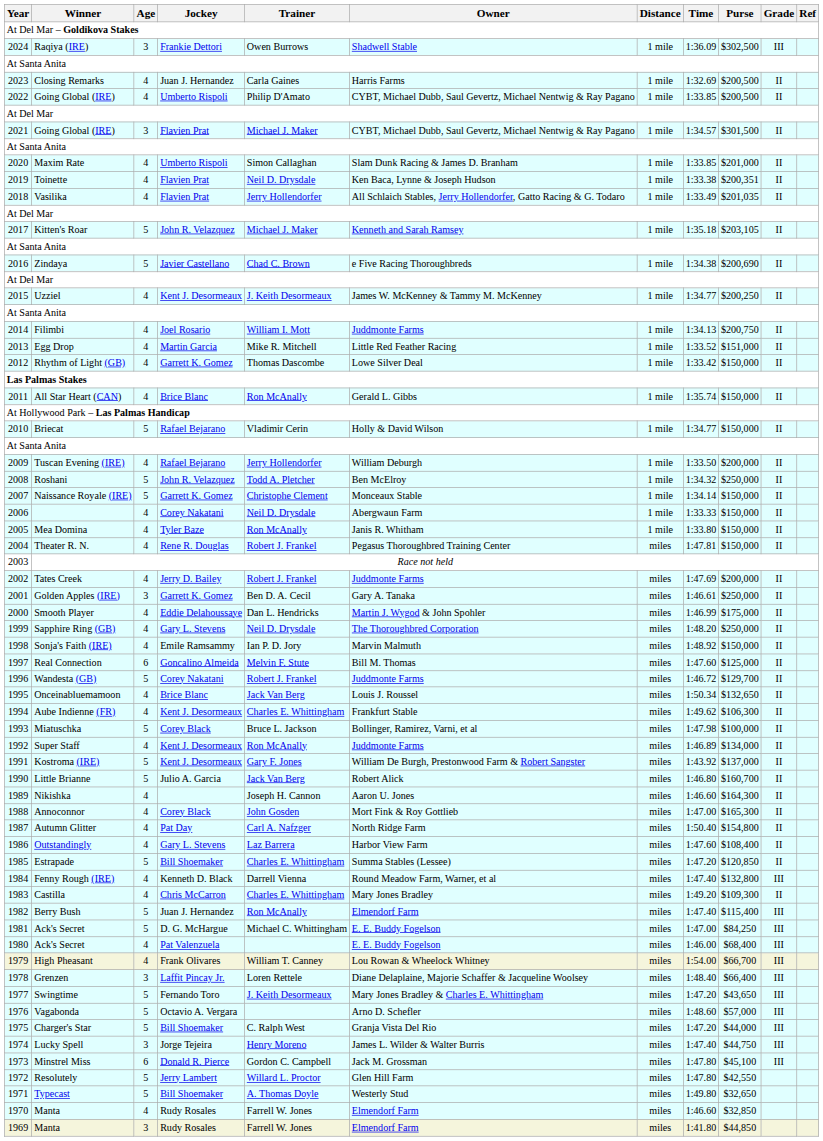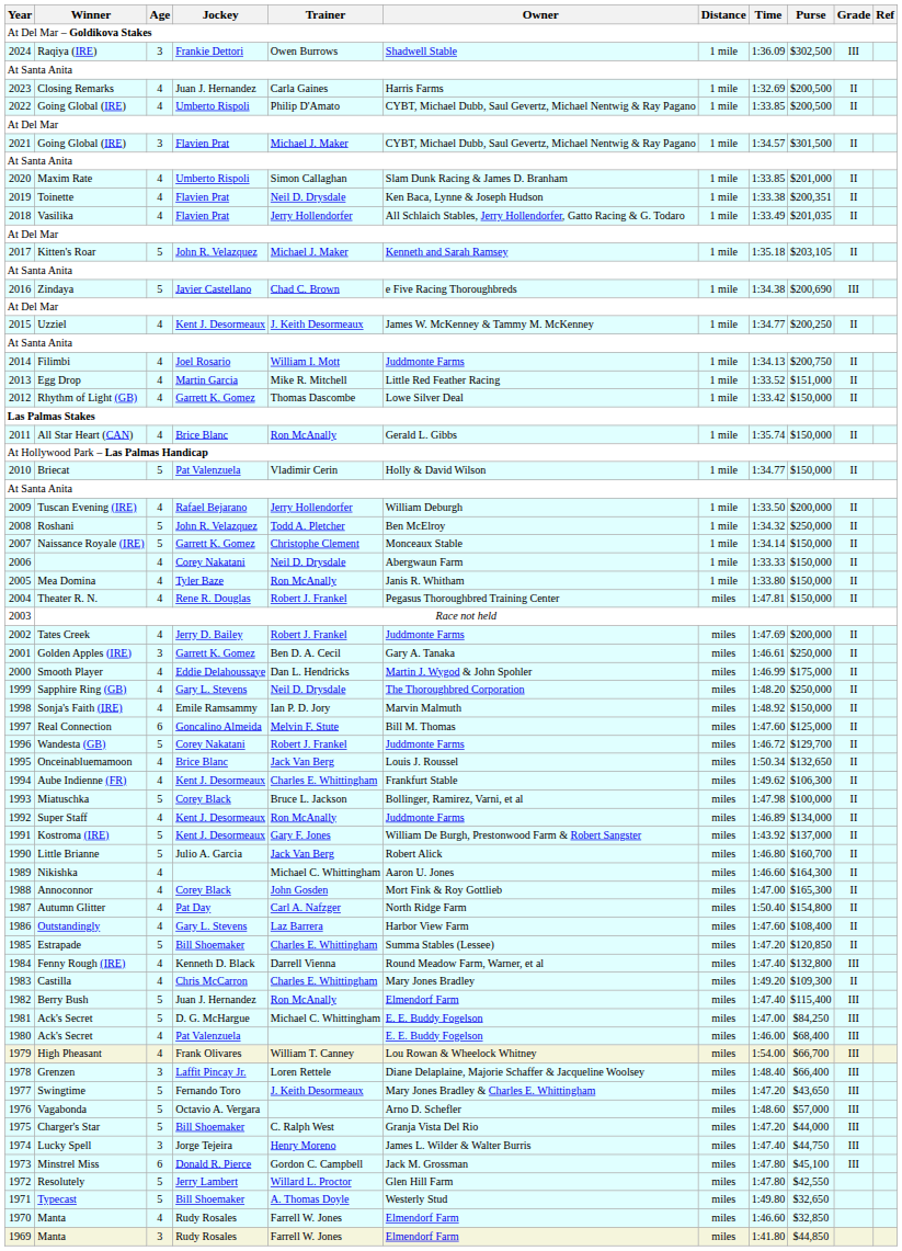 <table class="wikitable sortable">
 <tr>
 <th>Year</th>
 <th>Winner</th>
 <th>Age</th>
 <th>Jockey</th>
 <th>Trainer</th>
 <th>Owner</th>
 <th>Distance</th>
 <th>Time</th>
 <th>Purse</th>
 <th>Grade</th>
 <th>Ref</th>
 </tr>
 <tr style="font-size:90%; background-color:white">
 <td align="left" colspan=11>At Del Mar – <strong>Goldikova Stakes</strong></td>
 </tr>
 <tr style="font-size:90%; background-color:lightcyan">
 <td align=center>2024</td>
 <td>Raqiya  (<a href='#'>IRE</a>)</td>
 <td align=center>3</td>
 <td><a href='#'>Frankie Dettori</a></td>
 <td>Owen Burrows</td>
 <td><a href='#'>Shadwell Stable</a></td>
 <td align=center>1 mile</td>
 <td align=center>1:36.09</td>
 <td align=center>$302,500</td>
 <td align=center>III</td>
 <td></td>
 </tr>
 <tr style="font-size:90%; background-color:white">
 <td align="left" colspan=11>At Santa Anita</td>
 </tr>
 <tr style="font-size:90%; background-color:lightcyan">
 <td align=center>2023</td>
 <td>Closing Remarks</td>
 <td align=center>4</td>
 <td>Juan J. Hernandez</td>
 <td>Carla Gaines</td>
 <td>Harris Farms</td>
 <td align=center>1 mile</td>
 <td align=center>1:32.69</td>
 <td align=center>$200,500</td>
 <td align=center>II</td>
 <td></td>
 </tr>
 <tr style="font-size:90%; background-color:lightcyan">
 <td align=center>2022</td>
 <td>Going Global (<a href='#'>IRE</a>)</td>
 <td align=center>4</td>
 <td><a href='#'>Umberto Rispoli</a></td>
 <td>Philip D'Amato</td>
 <td>CYBT, Michael Dubb, Saul Gevertz, Michael Nentwig & Ray Pagano</td>
 <td align=center>1 mile</td>
 <td align=center>1:33.85</td>
 <td align=center>$200,500</td>
 <td align=center>II</td>
 <td></td>
 </tr>
 <tr style="font-size:90%; background-color:white">
 <td align="left" colspan=11>At Del Mar</td>
 </tr>
 <tr style="font-size:90%; background-color:lightcyan">
 <td align=center>2021</td>
 <td>Going Global (<a href='#'>IRE</a>)</td>
 <td align=center>3</td>
 <td><a href='#'>Flavien Prat</a></td>
 <td><a href='#'>Michael J. Maker</a></td>
 <td>CYBT, Michael Dubb, Saul Gevertz, Michael Nentwig & Ray Pagano</td>
 <td align=center>1 mile</td>
 <td align=center>1:34.57</td>
 <td align=center>$301,500</td>
 <td align=center>II</td>
 <td></td>
 </tr>
 <tr style="font-size:90%; background-color:white">
 <td align="left" colspan=11>At Santa Anita</td>
 </tr>
 <tr style="font-size:90%; background-color:lightcyan">
 <td align=center>2020</td>
 <td>Maxim Rate</td>
 <td align=center>4</td>
 <td><a href='#'>Umberto Rispoli</a></td>
 <td>Simon Callaghan</td>
 <td>Slam Dunk Racing & James D. Branham</td>
 <td align=center>1 mile</td>
 <td align=center>1:33.85</td>
 <td align=center>$201,000</td>
 <td align=center>II</td>
 <td></td>
 </tr>
 <tr style="font-size:90%; background-color:lightcyan">
 <td align=center>2019</td>
 <td>Toinette</td>
 <td align=center>4</td>
 <td><a href='#'>Flavien Prat</a></td>
 <td><a href='#'>Neil D. Drysdale</a></td>
 <td>Ken Baca, Lynne & Joseph Hudson</td>
 <td align=center>1 mile</td>
 <td align=center>1:33.38</td>
 <td align=center>$200,351</td>
 <td align=center>II</td>
 <td></td>
 </tr>
 <tr style="font-size:90%; background-color:lightcyan">
 <td align=center>2018</td>
 <td>Vasilika</td>
 <td align=center>4</td>
 <td><a href='#'>Flavien Prat</a></td>
 <td><a href='#'>Jerry Hollendorfer</a></td>
 <td>All Schlaich Stables, <a href='#'>Jerry Hollendorfer</a>, Gatto Racing & G. Todaro</td>
 <td align=center>1 mile</td>
 <td align=center>1:33.49</td>
 <td align=center>$201,035</td>
 <td align=center>II</td>
 <td></td>
 </tr>
 <tr style="font-size:90%; background-color:white">
 <td align="left" colspan=11>At Del Mar</td>
 </tr>
 <tr style="font-size:90%; background-color:lightcyan">
 <td align=center>2017</td>
 <td>Kitten's Roar</td>
 <td align=center>5</td>
 <td><a href='#'>John R. Velazquez</a></td>
 <td><a href='#'>Michael J. Maker</a></td>
 <td><a href='#'>Kenneth and Sarah Ramsey</a></td>
 <td align=center>1 mile</td>
 <td align=center>1:35.18</td>
 <td align=center>$203,105</td>
 <td align=center>II</td>
 <td></td>
 </tr>
 <tr style="font-size:90%; background-color:white">
 <td align="left" colspan=11>At Santa Anita</td>
 </tr>
 <tr style="font-size:90%; background-color:lightcyan">
 <td align=center>2016</td>
 <td>Zindaya</td>
 <td align=center>5</td>
 <td><a href='#'>Javier Castellano</a></td>
 <td><a href='#'>Chad C. Brown</a></td>
 <td>e Five Racing Thoroughbreds</td>
 <td align=center>1 mile</td>
 <td align=center>1:34.38</td>
 <td align=center>$200,690</td>
-<td align=center>II</td>
+<td align=center>III</td>
 <td></td>
 </tr>
 <tr style="font-size:90%; background-color:white">
 <td align="left" colspan=11>At Del Mar</td>
 </tr>
 <tr style="font-size:90%; background-color:lightcyan">
 <td align=center>2015</td>
 <td>Uzziel</td>
 <td align=center>4</td>
 <td><a href='#'>Kent J. Desormeaux</a></td>
 <td><a href='#'>J. Keith Desormeaux</a></td>
 <td>James W. McKenney & Tammy M. McKenney</td>
 <td align=center>1 mile</td>
 <td align=center>1:34.77</td>
 <td align=center>$200,250</td>
 <td align=center>II</td>
 <td></td>
 </tr>
 <tr style="font-size:90%; background-color:white">
 <td align="left" colspan=11>At Santa Anita</td>
 </tr>
 <tr style="font-size:90%; background-color:lightcyan">
 <td align=center>2014</td>
 <td>Filimbi</td>
 <td align=center>4</td>
 <td><a href='#'>Joel Rosario</a></td>
 <td><a href='#'>William I. Mott</a></td>
 <td><a href='#'>Juddmonte Farms</a></td>
 <td align=center>1 mile</td>
 <td align=center>1:34.13</td>
 <td align=center>$200,750</td>
 <td align=center>II</td>
 <td></td>
 </tr>
 <tr style="font-size:90%; background-color:lightcyan">
 <td align=center>2013</td>
 <td>Egg Drop</td>
 <td align=center>4</td>
 <td><a href='#'>Martin Garcia</a></td>
 <td>Mike R. Mitchell</td>
 <td>Little Red Feather Racing</td>
 <td align=center>1 mile</td>
 <td align=center>1:33.52</td>
 <td align=center>$151,000</td>
 <td align=center>II</td>
 <td></td>
 </tr>
 <tr style="font-size:90%; background-color:lightcyan">
 <td align=center>2012</td>
 <td>Rhythm of Light <a href='#'>(GB)</a></td>
 <td align=center>4</td>
 <td><a href='#'>Garrett K. Gomez</a></td>
 <td>Thomas Dascombe</td>
 <td>Lowe Silver Deal</td>
 <td align=center>1 mile</td>
 <td align=center>1:33.42</td>
 <td align=center>$150,000</td>
 <td align=center>II</td>
 <td></td>
 </tr>
 <tr style="font-size:90%; background-color:white">
 <td align="left" colspan=11><strong>Las Palmas Stakes</strong></td>
 </tr>
 <tr style="font-size:90%; background-color:lightcyan">
 <td align=center>2011</td>
 <td>All Star Heart (<a href='#'>CAN</a>)</td>
 <td align=center>4</td>
 <td><a href='#'>Brice Blanc</a></td>
 <td><a href='#'>Ron McAnally</a></td>
 <td>Gerald L. Gibbs</td>
 <td align=center>1 mile</td>
 <td align=center>1:35.74</td>
 <td align=center>$150,000</td>
 <td align=center>II</td>
 <td></td>
 </tr>
 <tr style="font-size:90%; background-color:white">
 <td align="left" colspan=11>At Hollywood Park – <strong>Las Palmas Handicap</strong></td>
 </tr>
 <tr style="font-size:90%; background-color:lightcyan">
 <td align=center>2010</td>
 <td>Briecat</td>
 <td align=center>5</td>
-<td><a href='#'>Rafael Bejarano</a></td>
+<td><a href='#'>Pat Valenzuela</a></td>
 <td>Vladimir Cerin</td>
 <td>Holly & David Wilson</td>
 <td align=center>1 mile</td>
 <td align=center>1:34.77</td>
 <td align=center>$150,000</td>
 <td align=center>II</td>
 <td></td>
 </tr>
 <tr style="font-size:90%; background-color:white">
 <td align="left" colspan=11>At Santa Anita</td>
 </tr>
 <tr style="font-size:90%; background-color:lightcyan">
 <td align=center>2009</td>
 <td>Tuscan Evening <a href='#'>(IRE)</a></td>
 <td align=center>4</td>
 <td><a href='#'>Rafael Bejarano</a></td>
 <td><a href='#'>Jerry Hollendorfer</a></td>
 <td>William Deburgh</td>
 <td align=center>1 mile</td>
 <td align=center>1:33.50</td>
 <td align=center>$200,000</td>
 <td align=center>II</td>
 <td></td>
 </tr>
 <tr style="font-size:90%; background-color:lightcyan">
 <td align=center>2008</td>
 <td>Roshani</td>
 <td align=center>5</td>
 <td><a href='#'>John R. Velazquez</a></td>
 <td><a href='#'>Todd A. Pletcher</a></td>
 <td>Ben McElroy</td>
 <td align=center>1 mile</td>
 <td align=center>1:34.32</td>
 <td align=center>$250,000</td>
 <td align=center>II</td>
 <td></td>
 </tr>
 <tr style="font-size:90%; background-color:lightcyan">
 <td align=center>2007</td>
 <td>Naissance Royale <a href='#'>(IRE)</a></td>
 <td align=center>5</td>
 <td><a href='#'>Garrett K. Gomez</a></td>
 <td><a href='#'>Christophe Clement</a></td>
 <td>Monceaux Stable</td>
 <td align=center>1 mile</td>
 <td align=center>1:34.14</td>
 <td align=center>$150,000</td>
 <td align=center>II</td>
 <td></td>
 </tr>
 <tr style="font-size:90%; background-color:lightcyan">
 <td align=center>2006</td>
 <td></td>
 <td align=center>4</td>
 <td><a href='#'>Corey Nakatani</a></td>
 <td><a href='#'>Neil D. Drysdale</a></td>
 <td>Abergwaun Farm</td>
 <td align=center>1 mile</td>
 <td align=center>1:33.33</td>
 <td align=center>$150,000</td>
 <td align=center>II</td>
 <td></td>
 </tr>
 <tr style="font-size:90%; background-color:lightcyan">
 <td align=center>2005</td>
 <td>Mea Domina</td>
 <td align=center>4</td>
 <td><a href='#'>Tyler Baze</a></td>
 <td><a href='#'>Ron McAnally</a></td>
 <td>Janis R. Whitham</td>
 <td align=center>1 mile</td>
 <td align=center>1:33.80</td>
 <td align=center>$150,000</td>
 <td align=center>II</td>
 <td></td>
 </tr>
 <tr style="font-size:90%; background-color:lightcyan">
 <td align=center>2004</td>
 <td>Theater R. N.</td>
 <td align=center>4</td>
 <td><a href='#'>Rene R. Douglas</a></td>
 <td><a href='#'>Robert J. Frankel</a></td>
 <td>Pegasus Thoroughbred Training Center</td>
 <td align=center> miles</td>
 <td align=center>1:47.81</td>
 <td align=center>$150,000</td>
 <td align=center>II</td>
 <td></td>
 </tr>
 <tr style="font-size:90%; background-color:white">
 <td align="center">2003</td>
 <td align="center" colspan=10><em>Race not held</em></td>
 </tr>
 <tr style="font-size:90%; background-color:lightcyan">
 <td align=center>2002</td>
 <td>Tates Creek</td>
 <td align=center>4</td>
 <td><a href='#'>Jerry D. Bailey</a></td>
 <td><a href='#'>Robert J. Frankel</a></td>
 <td><a href='#'>Juddmonte Farms</a></td>
 <td align=center> miles</td>
 <td align=center>1:47.69</td>
 <td align=center>$200,000</td>
 <td align=center>II</td>
 <td></td>
 </tr>
 <tr style="font-size:90%; background-color:lightcyan">
 <td align=center>2001</td>
 <td>Golden Apples <a href='#'>(IRE)</a></td>
 <td align=center>3</td>
 <td><a href='#'>Garrett K. Gomez</a></td>
 <td>Ben D. A. Cecil</td>
 <td>Gary A. Tanaka</td>
 <td align=center> miles</td>
 <td align=center>1:46.61</td>
 <td align=center>$250,000</td>
 <td align=center>II</td>
 <td></td>
 </tr>
 <tr style="font-size:90%; background-color:lightcyan">
 <td align=center>2000</td>
 <td>Smooth Player</td>
 <td align=center>4</td>
 <td><a href='#'>Eddie Delahoussaye</a></td>
 <td>Dan L. Hendricks</td>
 <td><a href='#'>Martin J. Wygod</a> & John Spohler</td>
 <td align=center> miles</td>
 <td align=center>1:46.99</td>
 <td align=center>$175,000</td>
 <td align=center>II</td>
 <td></td>
 </tr>
 <tr style="font-size:90%; background-color:lightcyan">
 <td align=center>1999</td>
 <td>Sapphire Ring <a href='#'>(GB)</a></td>
 <td align=center>4</td>
 <td><a href='#'>Gary L. Stevens</a></td>
 <td><a href='#'>Neil D. Drysdale</a></td>
 <td><a href='#'>The Thoroughbred Corporation</a></td>
 <td align=center> miles</td>
 <td align=center>1:48.20</td>
 <td align=center>$250,000</td>
 <td align=center>II</td>
 <td></td>
 </tr>
 <tr style="font-size:90%; background-color:lightcyan">
 <td align=center>1998</td>
 <td>Sonja's Faith <a href='#'>(IRE)</a></td>
 <td align=center>4</td>
 <td>Emile Ramsammy</td>
 <td>Ian P. D. Jory</td>
 <td>Marvin Malmuth</td>
 <td align=center> miles</td>
 <td align=center>1:48.92</td>
 <td align=center>$150,000</td>
 <td align=center>II</td>
 <td></td>
 </tr>
 <tr style="font-size:90%; background-color:lightcyan">
 <td align=center>1997</td>
 <td>Real Connection</td>
 <td align=center>6</td>
 <td><a href='#'>Goncalino Almeida</a></td>
 <td><a href='#'>Melvin F. Stute</a></td>
 <td>Bill M. Thomas</td>
 <td align=center> miles</td>
 <td align=center>1:47.60</td>
 <td align=center>$125,000</td>
 <td align=center>II</td>
 <td></td>
 </tr>
 <tr style="font-size:90%; background-color:lightcyan">
 <td align=center>1996</td>
 <td>Wandesta <a href='#'>(GB)</a></td>
 <td align=center>5</td>
 <td><a href='#'>Corey Nakatani</a></td>
 <td><a href='#'>Robert J. Frankel</a></td>
 <td><a href='#'>Juddmonte Farms</a></td>
 <td align=center> miles</td>
 <td align=center>1:46.72</td>
 <td align=center>$129,700</td>
 <td align=center>II</td>
 <td></td>
 </tr>
 <tr style="font-size:90%; background-color:lightcyan">
 <td align=center>1995</td>
 <td>Onceinabluemamoon</td>
 <td align=center>4</td>
 <td><a href='#'>Brice Blanc</a></td>
 <td><a href='#'>Jack Van Berg</a></td>
 <td>Louis J. Roussel</td>
 <td align=center> miles</td>
 <td align=center>1:50.34</td>
 <td align=center>$132,650</td>
 <td align=center>II</td>
 <td></td>
 </tr>
 <tr style="font-size:90%; background-color:lightcyan">
 <td align=center>1994</td>
 <td>Aube Indienne <a href='#'>(FR)</a></td>
 <td align=center>4</td>
 <td><a href='#'>Kent J. Desormeaux</a></td>
 <td><a href='#'>Charles E. Whittingham</a></td>
 <td>Frankfurt Stable</td>
 <td align=center> miles</td>
 <td align=center>1:49.62</td>
 <td align=center>$106,300</td>
 <td align=center>II</td>
 <td></td>
 </tr>
 <tr style="font-size:90%; background-color:lightcyan">
 <td align=center>1993</td>
 <td>Miatuschka</td>
 <td align=center>5</td>
 <td><a href='#'>Corey Black</a></td>
 <td>Bruce L. Jackson</td>
 <td>Bollinger, Ramirez, Varni, et al</td>
 <td align=center> miles</td>
 <td align=center>1:47.98</td>
 <td align=center>$100,000</td>
 <td align=center>II</td>
 <td></td>
 </tr>
 <tr style="font-size:90%; background-color:lightcyan">
 <td align=center>1992</td>
 <td>Super Staff</td>
 <td align=center>4</td>
 <td><a href='#'>Kent J. Desormeaux</a></td>
 <td><a href='#'>Ron McAnally</a></td>
 <td><a href='#'>Juddmonte Farms</a></td>
 <td align=center> miles</td>
 <td align=center>1:46.89</td>
 <td align=center>$134,000</td>
 <td align=center>II</td>
 <td></td>
 </tr>
 <tr style="font-size:90%; background-color:lightcyan">
 <td align=center>1991</td>
 <td>Kostroma <a href='#'>(IRE)</a></td>
 <td align=center>5</td>
 <td><a href='#'>Kent J. Desormeaux</a></td>
 <td><a href='#'>Gary F. Jones</a></td>
 <td>William De Burgh, Prestonwood Farm & <a href='#'>Robert Sangster</a></td>
 <td align=center> miles</td>
 <td align=center>1:43.92</td>
 <td align=center>$137,000</td>
 <td align=center>II</td>
 <td></td>
 </tr>
 <tr style="font-size:90%; background-color:lightcyan">
 <td align=center>1990</td>
 <td>Little Brianne</td>
 <td align=center>5</td>
 <td>Julio A. Garcia</td>
 <td><a href='#'>Jack Van Berg</a></td>
 <td>Robert Alick</td>
 <td align=center> miles</td>
 <td align=center>1:46.80</td>
 <td align=center>$160,700</td>
 <td align=center>II</td>
 <td></td>
 </tr>
 <tr style="font-size:90%; background-color:lightcyan">
 <td align=center>1989</td>
 <td>Nikishka</td>
 <td align=center>4</td>
 <td></td>
-<td>Joseph H. Cannon</td>
+<td>Michael C. Whittingham</td>
 <td>Aaron U. Jones</td>
 <td align=center> miles</td>
 <td align=center>1:46.60</td>
 <td align=center>$164,300</td>
 <td align=center>II</td>
 <td></td>
 </tr>
 <tr style="font-size:90%; background-color:lightcyan">
 <td align=center>1988</td>
 <td>Annoconnor</td>
 <td align=center>4</td>
 <td><a href='#'>Corey Black</a></td>
 <td><a href='#'>John Gosden</a></td>
 <td>Mort Fink & Roy Gottlieb</td>
 <td align=center> miles</td>
 <td align=center>1:47.00</td>
 <td align=center>$165,300</td>
 <td align=center>II</td>
 <td></td>
 </tr>
 <tr style="font-size:90%; background-color:lightcyan">
 <td align=center>1987</td>
 <td>Autumn Glitter</td>
 <td align=center>4</td>
 <td><a href='#'>Pat Day</a></td>
 <td><a href='#'>Carl A. Nafzger</a></td>
 <td>North Ridge Farm</td>
 <td align=center> miles</td>
 <td align=center>1:50.40</td>
 <td align=center>$154,800</td>
 <td align=center>II</td>
 <td></td>
 </tr>
 <tr style="font-size:90%; background-color:lightcyan">
 <td align=center>1986</td>
 <td><a href='#'>Outstandingly</a></td>
 <td align=center>4</td>
 <td><a href='#'>Gary L. Stevens</a></td>
 <td><a href='#'>Laz Barrera</a></td>
 <td>Harbor View Farm</td>
 <td align=center> miles</td>
 <td align=center>1:47.60</td>
 <td align=center>$108,400</td>
 <td align=center>II</td>
 <td></td>
 </tr>
 <tr style="font-size:90%; background-color:lightcyan">
 <td align=center>1985</td>
 <td>Estrapade</td>
 <td align=center>5</td>
 <td><a href='#'>Bill Shoemaker</a></td>
 <td><a href='#'>Charles E. Whittingham</a></td>
 <td>Summa Stables (Lessee)</td>
 <td align=center> miles</td>
 <td align=center>1:47.20</td>
 <td align=center>$120,850</td>
 <td align=center>II</td>
 <td></td>
 </tr>
 <tr style="font-size:90%; background-color:lightcyan">
 <td align=center>1984</td>
 <td>Fenny Rough <a href='#'>(IRE)</a></td>
 <td align=center>4</td>
 <td>Kenneth D. Black</td>
 <td>Darrell Vienna</td>
 <td>Round Meadow Farm, Warner, et al</td>
 <td align=center> miles</td>
 <td align=center>1:47.40</td>
 <td align=center>$132,800</td>
 <td align=center>III</td>
 <td></td>
 </tr>
 <tr style="font-size:90%; background-color:lightcyan">
 <td align=center>1983</td>
 <td>Castilla</td>
 <td align=center>4</td>
 <td><a href='#'>Chris McCarron</a></td>
 <td><a href='#'>Charles E. Whittingham</a></td>
 <td>Mary Jones Bradley</td>
 <td align=center> miles</td>
 <td align=center>1:49.20</td>
 <td align=center>$109,300</td>
 <td align=center>II</td>
 <td></td>
 </tr>
 <tr style="font-size:90%; background-color:lightcyan">
 <td align=center>1982</td>
 <td>Berry Bush</td>
 <td align=center>5</td>
 <td>Juan J. Hernandez</td>
 <td><a href='#'>Ron McAnally</a></td>
 <td><a href='#'>Elmendorf Farm</a></td>
 <td align=center> miles</td>
 <td align=center>1:47.40</td>
 <td align=center>$115,400</td>
 <td align=center>III</td>
 <td></td>
 </tr>
 <tr style="font-size:90%; background-color:lightcyan">
 <td align=center>1981</td>
 <td>Ack's Secret</td>
 <td align=center>5</td>
 <td>D. G. McHargue</td>
 <td>Michael C. Whittingham</td>
 <td><a href='#'>E. E. Buddy Fogelson</a></td>
 <td align=center> miles</td>
 <td align=center>1:47.00</td>
 <td align=center>$84,250</td>
 <td align=center>III</td>
 <td></td>
 </tr>
 <tr style="font-size:90%; background-color:lightcyan">
 <td align=center>1980</td>
 <td>Ack's Secret</td>
 <td align=center>4</td>
 <td><a href='#'>Pat Valenzuela</a></td>
 <td></td>
 <td><a href='#'>E. E. Buddy Fogelson</a></td>
 <td align=center> miles</td>
 <td align=center>1:46.00</td>
 <td align=center>$68,400</td>
 <td align=center>III</td>
 <td></td>
 </tr>
 <tr style="font-size:90%; background-color:beige">
 <td align=center>1979</td>
 <td>High Pheasant</td>
 <td align=center>4</td>
 <td>Frank Olivares</td>
 <td>William T. Canney</td>
 <td>Lou Rowan & Wheelock Whitney</td>
 <td align=center> miles</td>
 <td align=center>1:54.00</td>
 <td align=center>$66,700</td>
 <td align=center>III</td>
 <td></td>
 </tr>
 <tr style="font-size:90%; background-color:lightcyan">
 <td align=center>1978</td>
 <td>Grenzen</td>
 <td align=center>3</td>
 <td><a href='#'>Laffit Pincay Jr.</a></td>
 <td>Loren Rettele</td>
 <td>Diane Delaplaine, Majorie Schaffer & Jacqueline Woolsey</td>
 <td align=center> miles</td>
 <td align=center>1:48.40</td>
 <td align=center>$66,400</td>
 <td align=center>III</td>
 <td></td>
 </tr>
 <tr style="font-size:90%; background-color:lightcyan">
 <td align=center>1977</td>
 <td>Swingtime</td>
 <td align=center>5</td>
 <td>Fernando Toro</td>
 <td><a href='#'>J. Keith Desormeaux</a></td>
 <td>Mary Jones Bradley & <a href='#'>Charles E. Whittingham</a></td>
 <td align=center> miles</td>
 <td align=center>1:47.20</td>
 <td align=center>$43,650</td>
 <td align=center>III</td>
 <td></td>
 </tr>
 <tr style="font-size:90%; background-color:lightcyan">
 <td align=center>1976</td>
 <td>Vagabonda</td>
 <td align=center>5</td>
 <td>Octavio A. Vergara</td>
 <td></td>
 <td>Arno D. Schefler</td>
 <td align=center> miles</td>
 <td align=center>1:48.60</td>
 <td align=center>$57,000</td>
 <td align=center>III</td>
 <td></td>
 </tr>
 <tr style="font-size:90%; background-color:lightcyan">
 <td align=center>1975</td>
 <td>Charger's Star</td>
 <td align=center>5</td>
 <td><a href='#'>Bill Shoemaker</a></td>
 <td>C. Ralph West</td>
 <td>Granja Vista Del Rio</td>
 <td align=center> miles</td>
 <td align=center>1:47.20</td>
 <td align=center>$44,000</td>
 <td align=center>III</td>
 <td></td>
 </tr>
 <tr style="font-size:90%; background-color:lightcyan">
 <td align=center>1974</td>
 <td>Lucky Spell</td>
 <td align=center>3</td>
 <td>Jorge Tejeira</td>
 <td><a href='#'>Henry Moreno</a></td>
 <td>James L. Wilder & Walter Burris</td>
 <td align=center> miles</td>
 <td align=center>1:47.40</td>
 <td align=center>$44,750</td>
 <td align=center>III</td>
 <td></td>
 </tr>
 <tr style="font-size:90%; background-color:lightcyan">
 <td align=center>1973</td>
 <td>Minstrel Miss</td>
 <td align=center>6</td>
 <td><a href='#'>Donald R. Pierce</a></td>
 <td>Gordon C. Campbell</td>
 <td>Jack M. Grossman</td>
 <td align=center> miles</td>
 <td align=center>1:47.80</td>
 <td align=center>$45,100</td>
 <td align=center>III</td>
 <td></td>
 </tr>
 <tr style="font-size:90%; background-color:lightcyan">
 <td align=center>1972</td>
 <td>Resolutely</td>
 <td align=center>5</td>
 <td><a href='#'>Jerry Lambert</a></td>
 <td><a href='#'>Willard L. Proctor</a></td>
 <td>Glen Hill Farm</td>
 <td align=center> miles</td>
 <td align=center>1:47.80</td>
 <td align=center>$42,550</td>
 <td align=center></td>
 <td></td>
 </tr>
 <tr style="font-size:90%; background-color:lightcyan">
 <td align=center>1971</td>
 <td><a href='#'>Typecast</a></td>
 <td align=center>5</td>
 <td><a href='#'>Bill Shoemaker</a></td>
 <td><a href='#'>A. Thomas Doyle</a></td>
 <td>Westerly Stud</td>
 <td align=center> miles</td>
 <td align=center>1:49.80</td>
 <td align=center>$32,650</td>
 <td align=center></td>
 <td></td>
 </tr>
 <tr style="font-size:90%; background-color:lightcyan">
 <td align=center>1970</td>
 <td>Manta</td>
 <td align=center>4</td>
 <td>Rudy Rosales</td>
 <td>Farrell W. Jones</td>
 <td><a href='#'>Elmendorf Farm</a></td>
 <td align=center> miles</td>
 <td align=center>1:46.60</td>
 <td align=center>$32,850</td>
 <td align=center></td>
 <td></td>
 </tr>
 <tr style="font-size:90%; background-color:beige">
 <td align=center>1969</td>
 <td>Manta</td>
 <td align=center>3</td>
 <td>Rudy Rosales</td>
 <td>Farrell W. Jones</td>
 <td><a href='#'>Elmendorf Farm</a></td>
 <td align=center> miles</td>
 <td align=center>1:41.80</td>
 <td align=center>$44,850</td>
 <td align=center></td>
 <td></td>
 </tr>
 </table>
